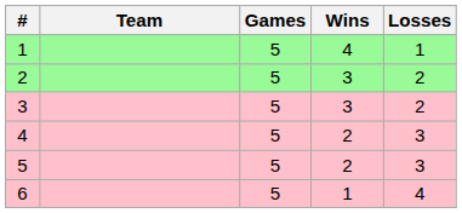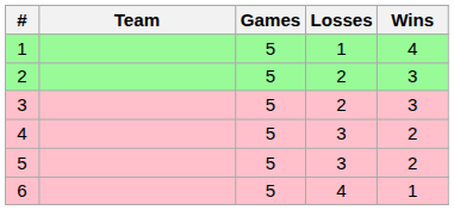 <table class=wikitable style="text-align:center; font-size:90%">
 <tr>
 <th width=20>#</th>
 <th width=150>Team</th>
 <th width=50>Games</th>
+<th width=50>Losses</th>
 <th width=50>Wins</th>
-<th width=50>Losses</th>
 </tr>
 <tr bgcolor=#98fb98>
 <td>1</td>
 <td align=left></td>
 <td>5</td>
+<td>1</td>
 <td>4</td>
-<td>1</td>
 </tr>
 <tr bgcolor=#98fb98>
 <td>2</td>
+<td align=left></td>
+<td>5</td>
+<td>2</td>
+<td>3</td>
+</tr>
+<tr bgcolor=pink>
+<td>3</td>
+<td align=left></td>
+<td>5</td>
+<td>2</td>
+<td>3</td>
+</tr>
+<tr bgcolor=pink>
+<td>4</td>
+<td align=left> </td>
+<td>5</td>
+<td>3</td>
+<td>2</td>
+</tr>
+<tr bgcolor=pink>
+<td>5</td>
 <td align=left></td>
 <td>5</td>
 <td>3</td>
 <td>2</td>
 </tr>
 <tr bgcolor=pink>
-<td>3</td>
-<td align=left></td>
-<td>5</td>
-<td>3</td>
-<td>2</td>
-</tr>
-<tr bgcolor=pink>
-<td>4</td>
-<td align=left> </td>
-<td>5</td>
-<td>2</td>
-<td>3</td>
-</tr>
-<tr bgcolor=pink>
-<td>5</td>
-<td align=left></td>
-<td>5</td>
-<td>2</td>
-<td>3</td>
-</tr>
-<tr bgcolor=pink>
 <td>6</td>
 <td align=left> </td>
 <td>5</td>
+<td>4</td>
 <td>1</td>
-<td>4</td>
 </tr>
 </table>
